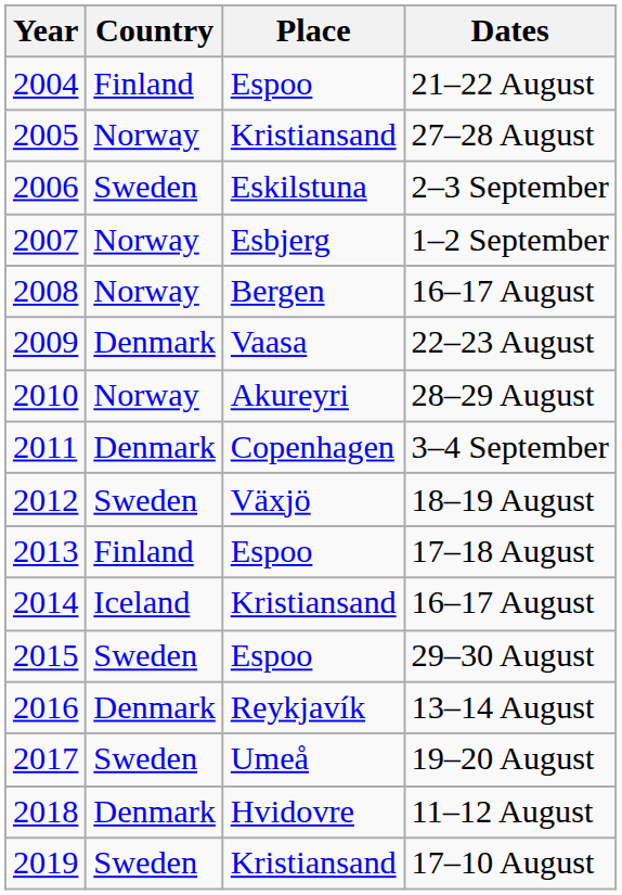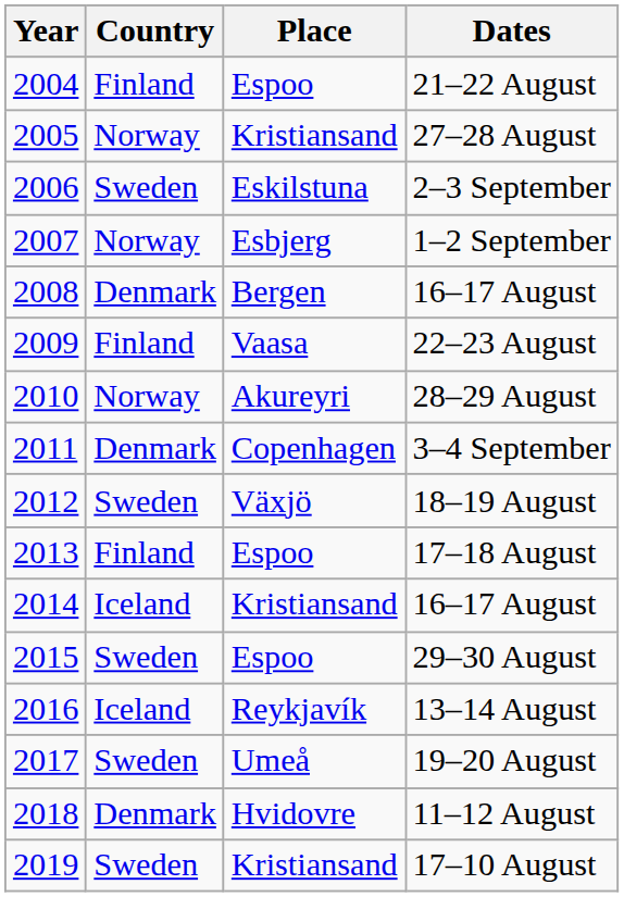 <table class="wikitable">
 <tr>
 <th>Year</th>
 <th>Country</th>
 <th>Place</th>
 <th>Dates</th>
 </tr>
 <tr>
 <td><a href='#'>2004</a></td>
 <td><a href='#'>Finland</a></td>
 <td><a href='#'>Espoo</a></td>
 <td>21–22 August</td>
 </tr>
 <tr>
 <td><a href='#'>2005</a></td>
 <td><a href='#'>Norway</a></td>
 <td><a href='#'>Kristiansand</a></td>
 <td>27–28 August</td>
 </tr>
 <tr>
 <td><a href='#'>2006</a></td>
 <td><a href='#'>Sweden</a></td>
 <td><a href='#'>Eskilstuna</a></td>
 <td>2–3 September</td>
 </tr>
 <tr>
 <td><a href='#'>2007</a></td>
 <td><a href='#'>Norway</a></td>
 <td><a href='#'>Esbjerg</a></td>
 <td>1–2 September</td>
 </tr>
 <tr>
 <td><a href='#'>2008</a></td>
-<td><a href='#'>Norway</a></td>
+<td><a href='#'>Denmark</a></td>
 <td><a href='#'>Bergen</a></td>
 <td>16–17 August</td>
 </tr>
 <tr>
 <td><a href='#'>2009</a></td>
-<td><a href='#'>Denmark</a></td>
+<td><a href='#'>Finland</a></td>
 <td><a href='#'>Vaasa</a></td>
 <td>22–23 August</td>
 </tr>
 <tr>
 <td><a href='#'>2010</a></td>
 <td><a href='#'>Norway</a></td>
 <td><a href='#'>Akureyri</a></td>
 <td>28–29 August</td>
 </tr>
 <tr>
 <td><a href='#'>2011</a></td>
 <td><a href='#'>Denmark</a></td>
 <td><a href='#'>Copenhagen</a></td>
 <td>3–4 September</td>
 </tr>
 <tr>
 <td><a href='#'>2012</a></td>
 <td><a href='#'>Sweden</a></td>
 <td><a href='#'>Växjö</a></td>
 <td>18–19 August</td>
 </tr>
 <tr>
 <td><a href='#'>2013</a></td>
 <td><a href='#'>Finland</a></td>
 <td><a href='#'>Espoo</a></td>
 <td>17–18 August</td>
 </tr>
 <tr>
 <td><a href='#'>2014</a></td>
 <td><a href='#'>Iceland</a></td>
 <td><a href='#'>Kristiansand</a></td>
 <td>16–17 August</td>
 </tr>
 <tr>
 <td><a href='#'>2015</a></td>
 <td><a href='#'>Sweden</a></td>
 <td><a href='#'>Espoo</a></td>
 <td>29–30 August</td>
 </tr>
 <tr>
 <td><a href='#'>2016</a></td>
-<td><a href='#'>Denmark</a></td>
+<td><a href='#'>Iceland</a></td>
 <td><a href='#'>Reykjavík</a></td>
 <td>13–14 August</td>
 </tr>
 <tr>
 <td><a href='#'>2017</a></td>
 <td><a href='#'>Sweden</a></td>
 <td><a href='#'>Umeå</a></td>
 <td>19–20 August</td>
 </tr>
 <tr>
 <td><a href='#'>2018</a></td>
 <td><a href='#'>Denmark</a></td>
 <td><a href='#'>Hvidovre</a></td>
 <td>11–12 August</td>
 </tr>
 <tr>
 <td><a href='#'>2019</a></td>
 <td><a href='#'>Sweden</a></td>
 <td><a href='#'>Kristiansand</a></td>
 <td>17–10 August</td>
 </tr>
 </table>
